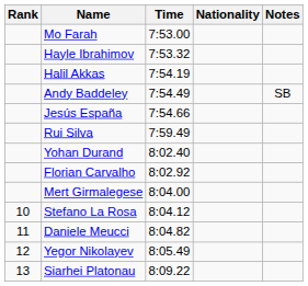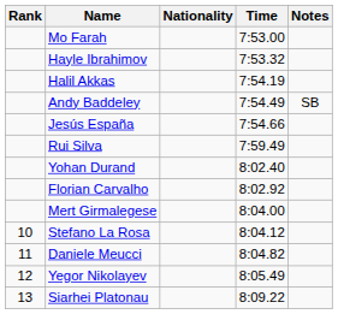 <table class="wikitable sortable" style="text-align:center">
 <tr>
 <th>Rank</th>
 <th>Name</th>
+<th>Nationality</th>
 <th>Time</th>
-<th>Nationality</th>
 <th>Notes</th>
 </tr>
 <tr>
 <td></td>
 <td align=left><a href='#'>Mo Farah</a></td>
+<td align=left></td>
 <td>7:53.00</td>
-<td align=left></td>
 <td></td>
 </tr>
 <tr>
 <td></td>
 <td align=left><a href='#'>Hayle Ibrahimov</a></td>
+<td align=left></td>
 <td>7:53.32</td>
-<td align=left></td>
 <td></td>
 </tr>
 <tr>
 <td></td>
 <td align=left><a href='#'>Halil Akkas</a></td>
+<td align=left></td>
 <td>7:54.19</td>
-<td align=left></td>
 <td></td>
 </tr>
 <tr>
 <td></td>
 <td align=left><a href='#'>Andy Baddeley</a></td>
+<td align=left></td>
 <td>7:54.49</td>
-<td align=left></td>
 <td>SB</td>
 </tr>
 <tr>
 <td></td>
 <td align=left><a href='#'>Jesús España</a></td>
+<td align=left></td>
 <td>7:54.66</td>
-<td align=left></td>
 <td></td>
 </tr>
 <tr>
 <td></td>
 <td align=left><a href='#'>Rui Silva</a></td>
+<td align=left></td>
 <td>7:59.49</td>
-<td align=left></td>
 <td></td>
 </tr>
 <tr>
 <td></td>
 <td align=left><a href='#'>Yohan Durand</a></td>
+<td align=left></td>
 <td>8:02.40</td>
-<td align=left></td>
 <td></td>
 </tr>
 <tr>
 <td></td>
 <td align=left><a href='#'>Florian Carvalho</a></td>
+<td align=left></td>
 <td>8:02.92</td>
-<td align=left></td>
 <td></td>
 </tr>
 <tr>
 <td></td>
 <td align=left><a href='#'>Mert Girmalegese</a></td>
+<td align=left></td>
 <td>8:04.00</td>
-<td align=left></td>
 <td></td>
 </tr>
 <tr>
 <td>10</td>
 <td align=left><a href='#'>Stefano La Rosa</a></td>
+<td align=left></td>
 <td>8:04.12</td>
-<td align=left></td>
 <td></td>
 </tr>
 <tr>
 <td>11</td>
 <td align=left><a href='#'>Daniele Meucci</a></td>
+<td align=left></td>
 <td>8:04.82</td>
-<td align=left></td>
 <td></td>
 </tr>
 <tr>
 <td>12</td>
 <td align=left><a href='#'>Yegor Nikolayev</a></td>
+<td align=left></td>
 <td>8:05.49</td>
-<td align=left></td>
 <td></td>
 </tr>
 <tr>
 <td>13</td>
 <td align=left><a href='#'>Siarhei Platonau</a></td>
+<td align=left></td>
 <td>8:09.22</td>
-<td align=left></td>
 <td></td>
 </tr>
 </table>
